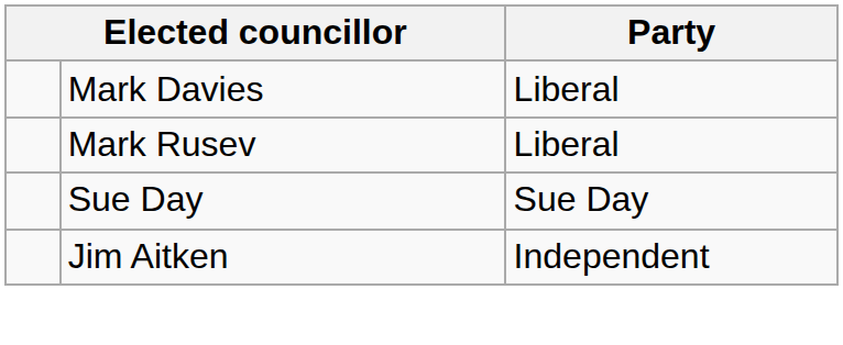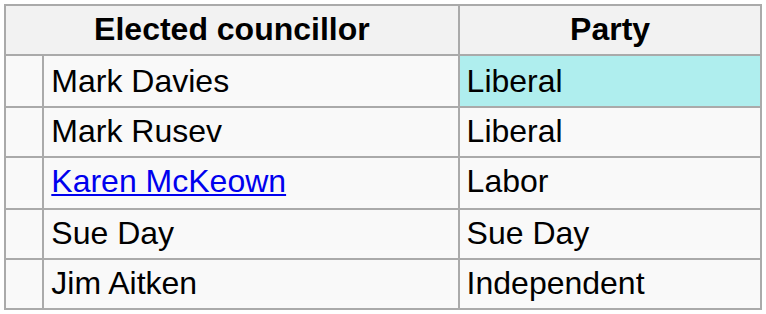 <table class="wikitable" style="float:right;clear:right;width:30%">
 <tr>
 <th colspan="2">Elected councillor</th>
 <th>Party</th>
 </tr>
 <tr>
 <td> </td>
 <td>Mark Davies</td>
-<td>Liberal</td>
+<td style="background: paleturquoise;">Liberal</td>
 </tr>
 <tr>
 <td> </td>
 <td>Mark Rusev</td>
 <td>Liberal</td>
+</tr>
+<tr>
+<td> </td>
+<td><a href='#'>Karen McKeown</a></td>
+<td>Labor</td>
 </tr>
 <tr>
 <td> </td>
 <td>Sue Day</td>
 <td>Sue Day</td>
 </tr>
 <tr>
 <td> </td>
 <td>Jim Aitken</td>
 <td>Independent</td>
 </tr>
 </table>
